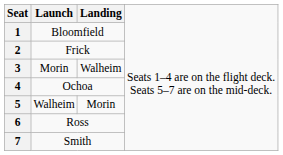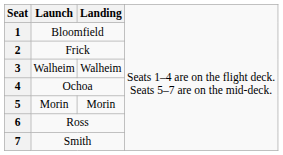 <table class="wikitable" style="text-align:center">
 <tr>
 <th>Seat</th>
 <th>Launch</th>
 <th>Landing</th>
 <td rowspan=8><br>Seats 1–4 are on the flight deck.<br>Seats 5–7 are on the mid-deck.</td>
 </tr>
 <tr>
 <th>1</th>
 <td colspan=2>Bloomfield</td>
 </tr>
 <tr>
 <th>2</th>
 <td colspan=2>Frick</td>
 </tr>
 <tr>
 <th>3</th>
-<td>Morin</td>
+<td>Walheim</td>
 <td>Walheim</td>
 </tr>
 <tr>
 <th>4</th>
 <td colspan=2>Ochoa</td>
 </tr>
 <tr>
 <th>5</th>
-<td>Walheim</td>
+<td>Morin</td>
 <td>Morin</td>
 </tr>
 <tr>
 <th>6</th>
 <td colspan=2>Ross</td>
 </tr>
 <tr>
 <th>7</th>
 <td colspan=2>Smith</td>
 </tr>
 </table>
